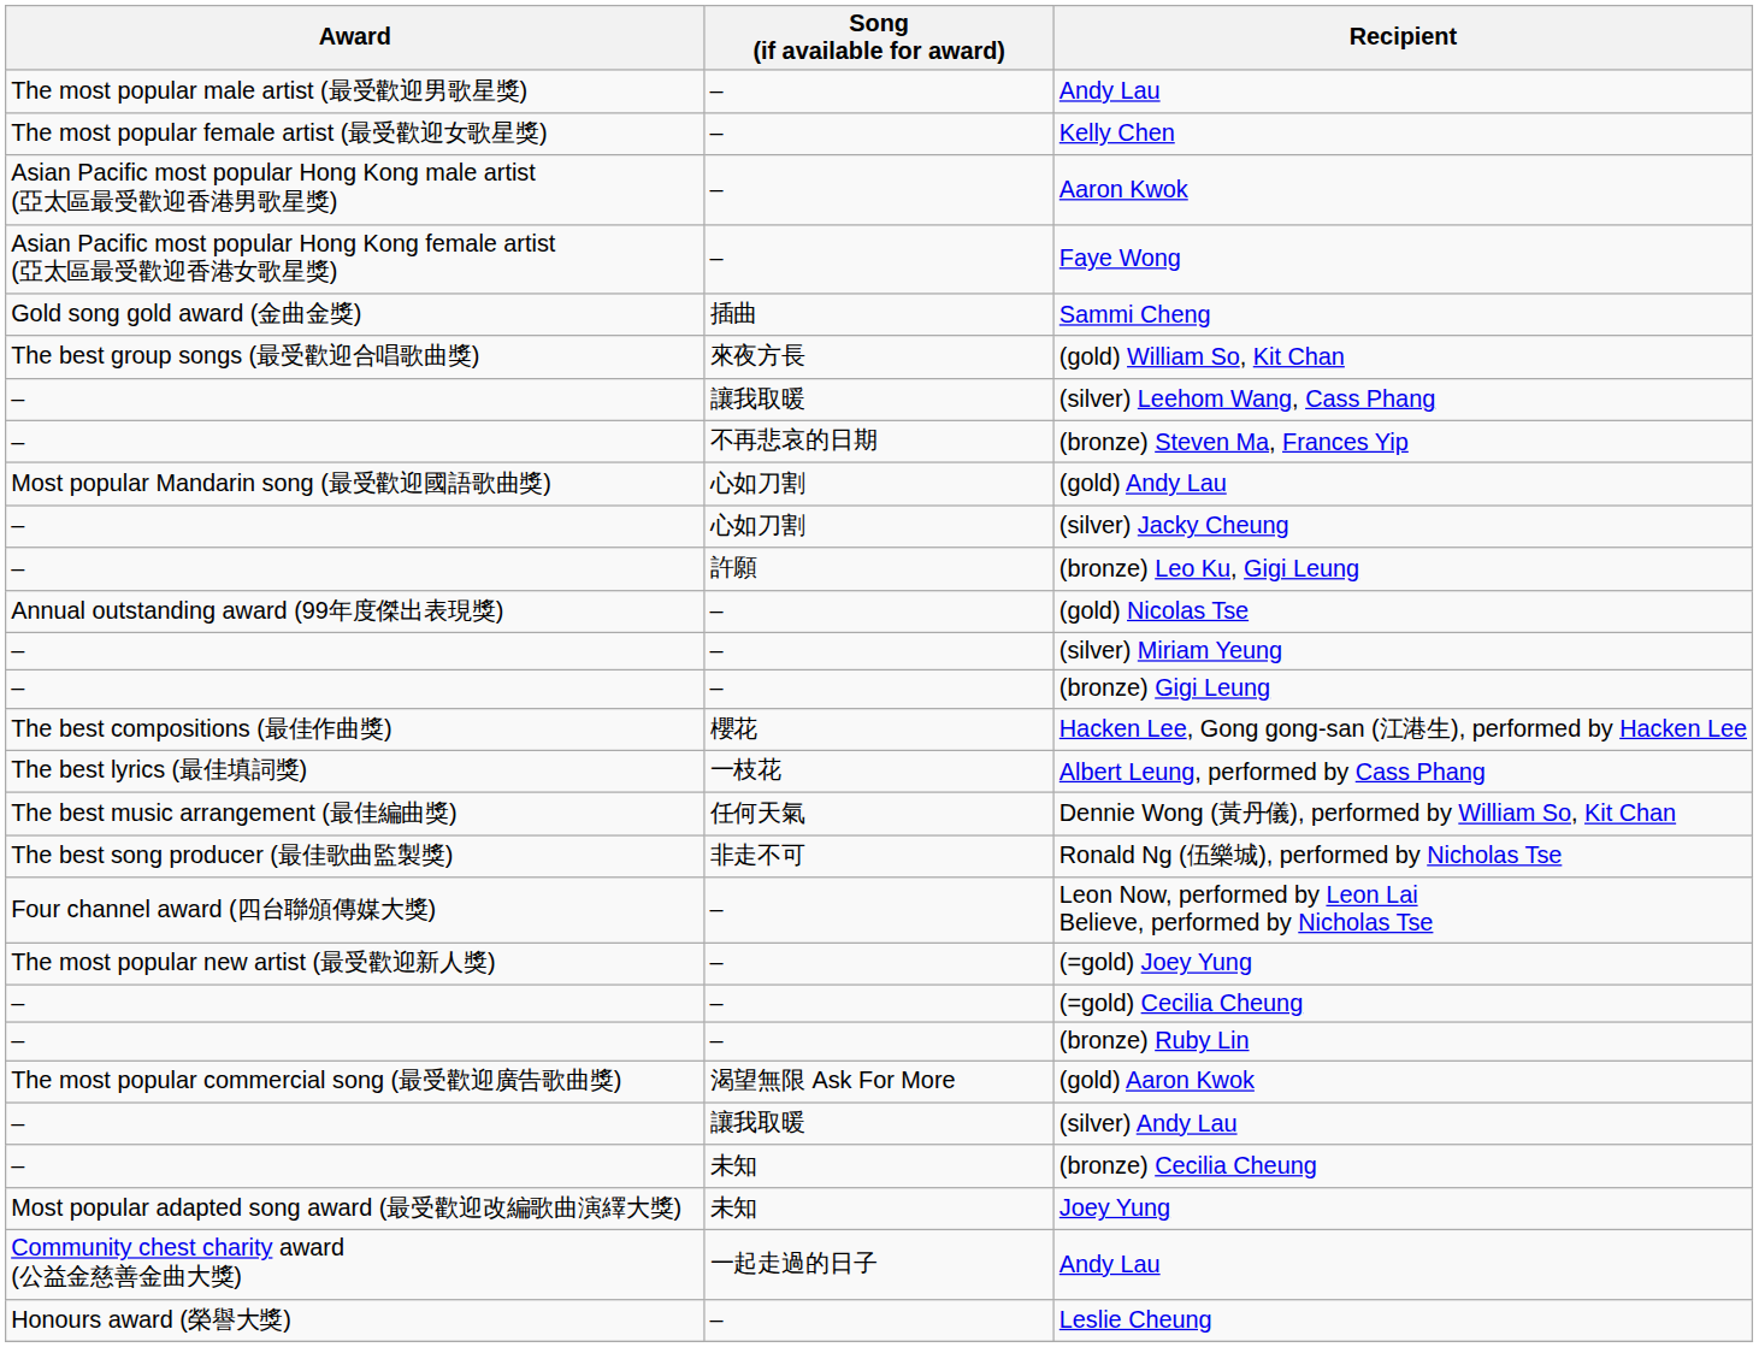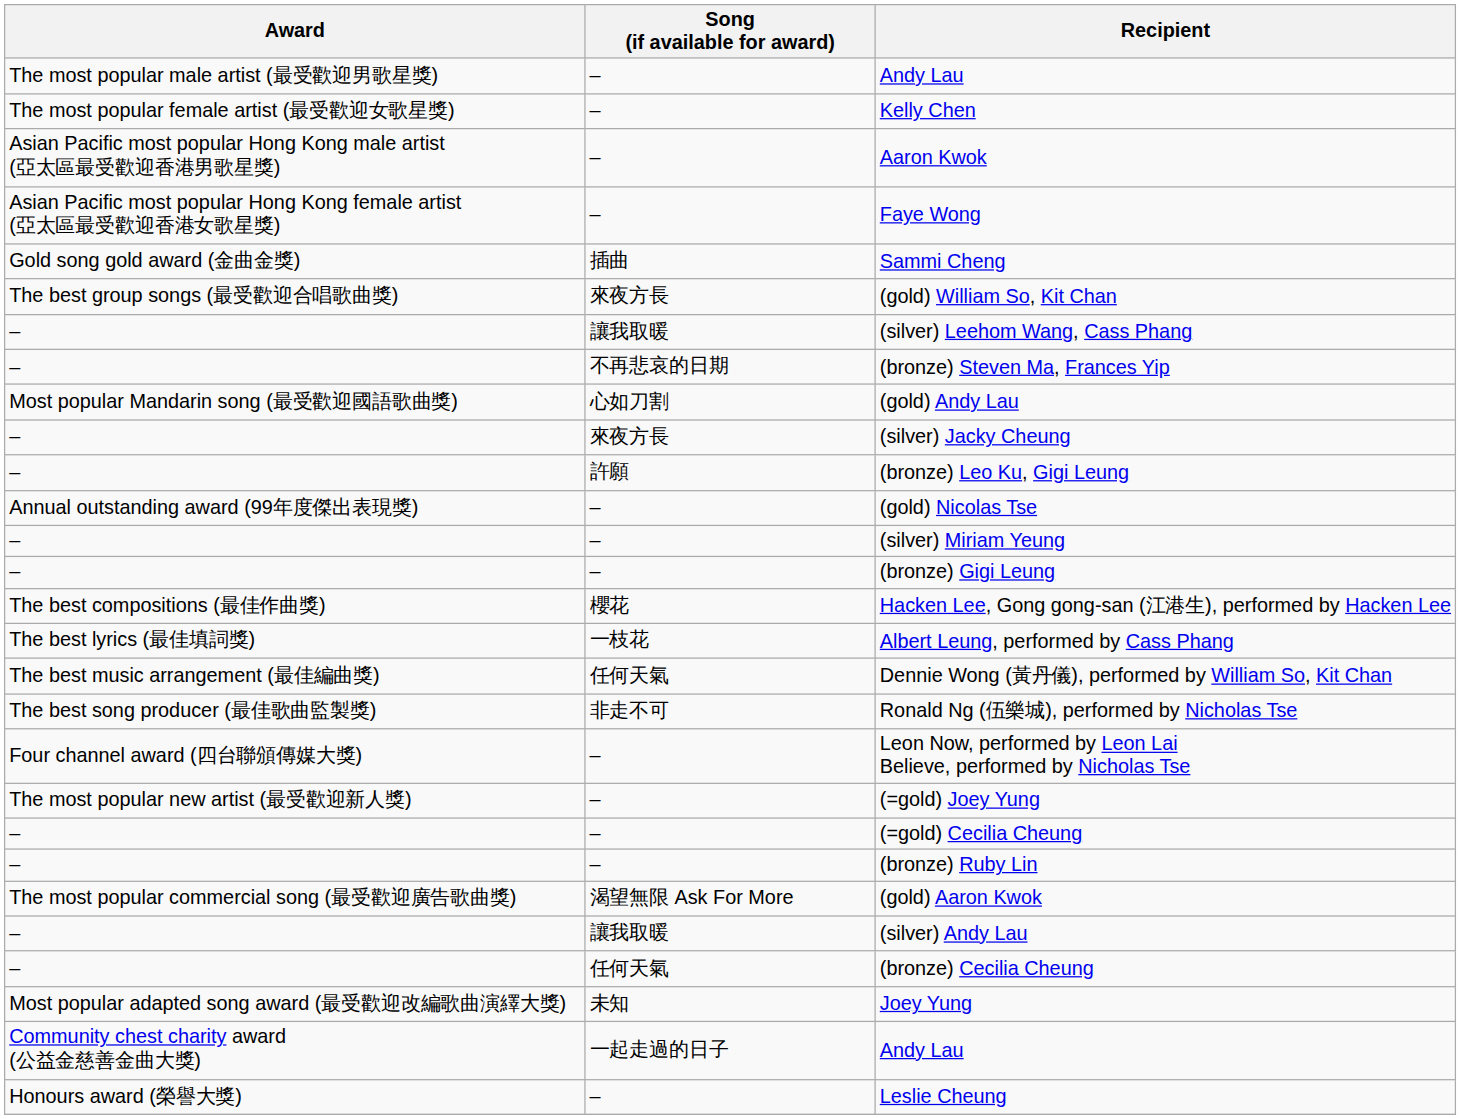 <table class="wikitable">
 <tr>
 <th width=40%>Award</th>
 <th width=20%>Song<br>(if available for award)</th>
 <th width=40%>Recipient</th>
 </tr>
 <tr>
 <td>The most popular male artist (最受歡迎男歌星獎)</td>
 <td>–</td>
 <td><a href='#'>Andy Lau</a></td>
 </tr>
 <tr>
 <td>The most popular female artist (最受歡迎女歌星獎)</td>
 <td>–</td>
 <td><a href='#'>Kelly Chen</a></td>
 </tr>
 <tr>
 <td>Asian Pacific most popular Hong Kong male artist<br>(亞太區最受歡迎香港男歌星獎)</td>
 <td>–</td>
 <td><a href='#'>Aaron Kwok</a></td>
 </tr>
 <tr>
 <td>Asian Pacific most popular Hong Kong female artist<br>(亞太區最受歡迎香港女歌星獎)</td>
 <td>–</td>
 <td><a href='#'>Faye Wong</a></td>
 </tr>
 <tr>
 <td>Gold song gold award (金曲金獎)</td>
 <td>插曲</td>
 <td><a href='#'>Sammi Cheng</a></td>
 </tr>
 <tr>
 <td>The best group songs (最受歡迎合唱歌曲獎)</td>
 <td>來夜方長</td>
 <td>(gold) <a href='#'>William So</a>, <a href='#'>Kit Chan</a></td>
 </tr>
 <tr>
 <td>–</td>
 <td>讓我取暖</td>
 <td>(silver) <a href='#'>Leehom Wang</a>, <a href='#'>Cass Phang</a></td>
 </tr>
 <tr>
 <td>–</td>
 <td>不再悲哀的日期</td>
 <td>(bronze) <a href='#'>Steven Ma</a>, <a href='#'>Frances Yip</a></td>
 </tr>
 <tr>
 <td>Most popular Mandarin song (最受歡迎國語歌曲獎)</td>
 <td>心如刀割</td>
 <td>(gold) <a href='#'>Andy Lau</a></td>
 </tr>
 <tr>
 <td>–</td>
-<td>心如刀割</td>
+<td>來夜方長</td>
 <td>(silver) <a href='#'>Jacky Cheung</a></td>
 </tr>
 <tr>
 <td>–</td>
 <td>許願</td>
 <td>(bronze) <a href='#'>Leo Ku</a>, <a href='#'>Gigi Leung</a></td>
 </tr>
 <tr>
 <td>Annual outstanding award (99年度傑出表現獎)</td>
 <td>–</td>
 <td>(gold) <a href='#'>Nicolas Tse</a></td>
 </tr>
 <tr>
 <td>–</td>
 <td>–</td>
 <td>(silver) <a href='#'>Miriam Yeung</a></td>
 </tr>
 <tr>
 <td>–</td>
 <td>–</td>
 <td>(bronze) <a href='#'>Gigi Leung</a></td>
 </tr>
 <tr>
 <td>The best compositions (最佳作曲獎)</td>
 <td>櫻花</td>
 <td><a href='#'>Hacken Lee</a>, Gong gong-san (江港生), performed by <a href='#'>Hacken Lee</a></td>
 </tr>
 <tr>
 <td>The best lyrics (最佳填詞獎)</td>
 <td>一枝花</td>
 <td><a href='#'>Albert Leung</a>, performed by <a href='#'>Cass Phang</a></td>
 </tr>
 <tr>
 <td>The best music arrangement (最佳編曲獎)</td>
 <td>任何天氣</td>
 <td>Dennie Wong (黃丹儀), performed by <a href='#'>William So</a>, <a href='#'>Kit Chan</a></td>
 </tr>
 <tr>
 <td>The best song producer (最佳歌曲監製獎)</td>
 <td>非走不可</td>
 <td>Ronald Ng (伍樂城), performed by <a href='#'>Nicholas Tse</a></td>
 </tr>
 <tr>
 <td>Four channel award (四台聯頒傳媒大獎)</td>
 <td>–</td>
 <td>Leon Now, performed by <a href='#'>Leon Lai</a><br>Believe, performed by <a href='#'>Nicholas Tse</a></td>
 </tr>
 <tr>
 <td>The most popular new artist (最受歡迎新人獎)</td>
 <td>–</td>
 <td>(=gold) <a href='#'>Joey Yung</a></td>
 </tr>
 <tr>
 <td>–</td>
 <td>–</td>
 <td>(=gold) <a href='#'>Cecilia Cheung</a></td>
 </tr>
 <tr>
 <td>–</td>
 <td>–</td>
 <td>(bronze) <a href='#'>Ruby Lin</a></td>
 </tr>
 <tr>
 <td>The most popular commercial song (最受歡迎廣告歌曲獎)</td>
 <td>渴望無限 Ask For More</td>
 <td>(gold) <a href='#'>Aaron Kwok</a></td>
 </tr>
 <tr>
 <td>–</td>
 <td>讓我取暖</td>
 <td>(silver) <a href='#'>Andy Lau</a></td>
 </tr>
 <tr>
 <td>–</td>
-<td>未知</td>
+<td>任何天氣</td>
 <td>(bronze) <a href='#'>Cecilia Cheung</a></td>
 </tr>
 <tr>
 <td>Most popular adapted song award (最受歡迎改編歌曲演繹大獎)</td>
 <td>未知</td>
 <td><a href='#'>Joey Yung</a></td>
 </tr>
 <tr>
 <td><a href='#'>Community chest charity</a> award<br>(公益金慈善金曲大獎)</td>
 <td>一起走過的日子</td>
 <td><a href='#'>Andy Lau</a></td>
 </tr>
 <tr>
 <td>Honours award (榮譽大獎)</td>
 <td>–</td>
 <td><a href='#'>Leslie Cheung</a></td>
 </tr>
 <tr>
 </tr>
 </table>
